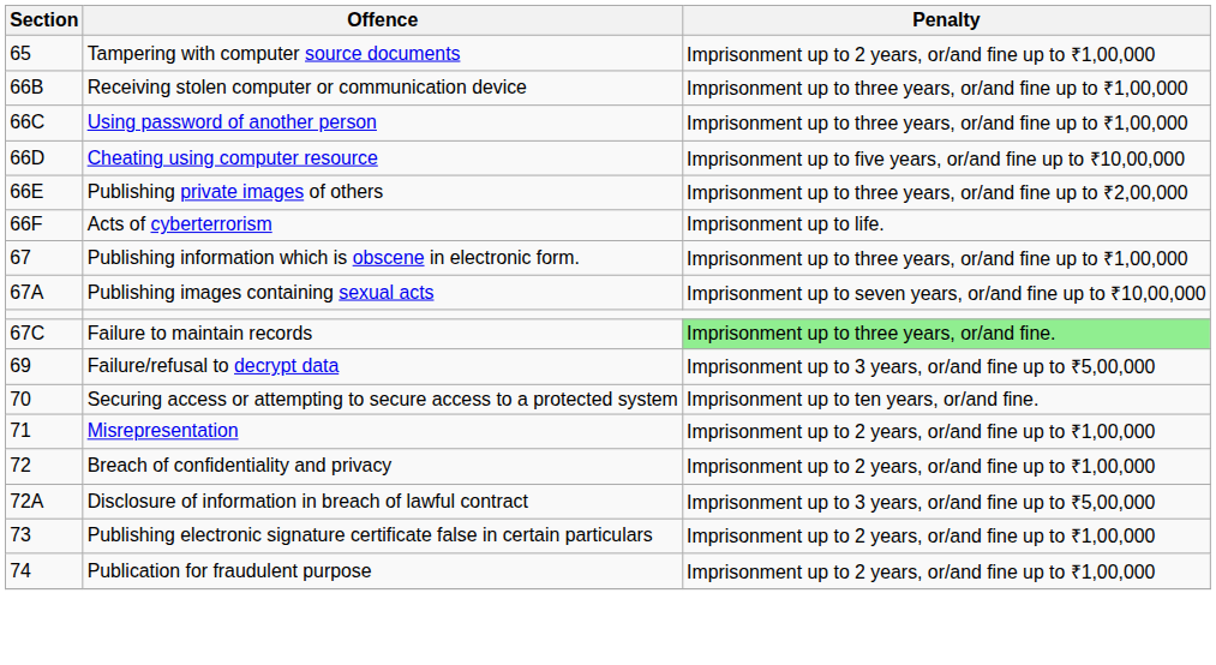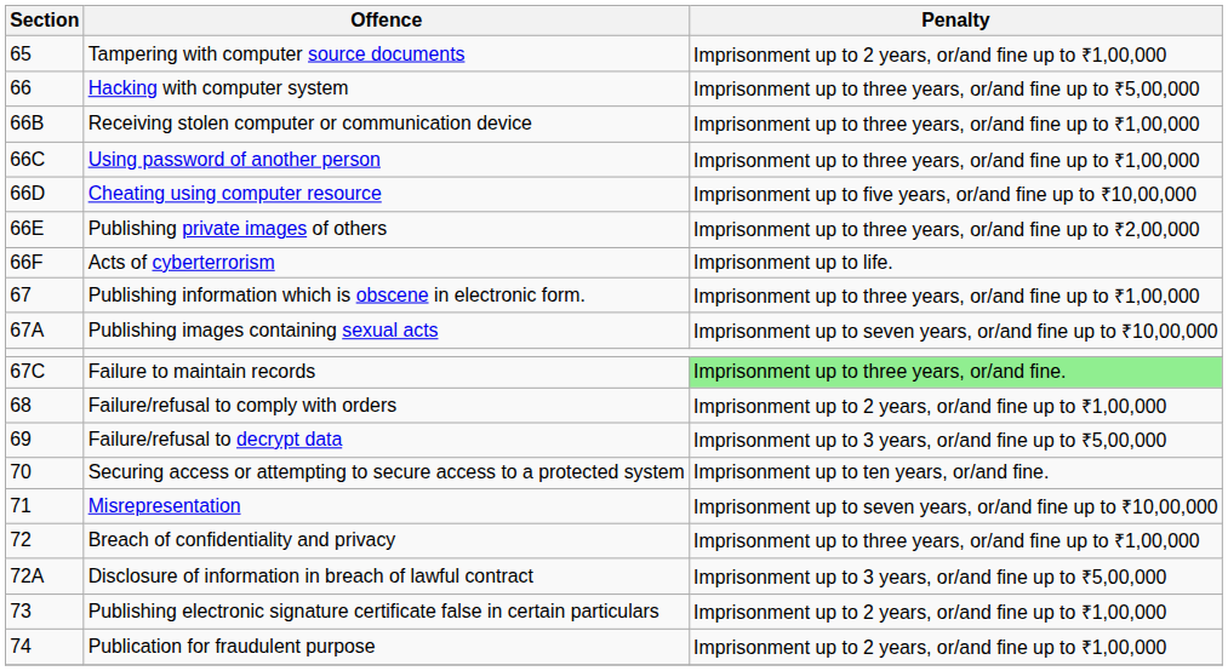 <table class="wikitable">
 <tr>
 <th>Section</th>
 <th>Offence</th>
 <th>Penalty</th>
 </tr>
 <tr>
 <td>65</td>
 <td>Tampering with computer <a href='#'>source documents</a></td>
 <td>Imprisonment up to 2 years, or/and  fine up to ₹1,00,000</td>
+</tr>
+<tr>
+<td>66</td>
+<td><a href='#'>Hacking</a> with computer system</td>
+<td>Imprisonment up to three years, or/and  fine up to ₹5,00,000</td>
 </tr>
 <tr>
 <td>66B</td>
 <td>Receiving stolen computer or communication device</td>
 <td>Imprisonment up to three years, or/and  fine up to ₹1,00,000</td>
 </tr>
 <tr>
 <td>66C</td>
 <td><a href='#'>Using password of another person</a></td>
 <td>Imprisonment up to three years, or/and  fine up to ₹1,00,000</td>
 </tr>
 <tr>
 <td>66D</td>
 <td><a href='#'>Cheating using computer resource</a></td>
 <td>Imprisonment up to five years, or/and  fine up to ₹10,00,000</td>
 </tr>
 <tr>
 <td>66E</td>
 <td>Publishing <a href='#'>private images</a> of others</td>
 <td>Imprisonment up to three years, or/and  fine up to ₹2,00,000</td>
 </tr>
 <tr>
 <td>66F</td>
 <td>Acts of <a href='#'>cyberterrorism</a></td>
 <td>Imprisonment up to life.</td>
 </tr>
 <tr>
 <td>67</td>
 <td>Publishing information which is <a href='#'>obscene</a> in electronic form.</td>
 <td>Imprisonment up to three years, or/and  fine up to ₹1,00,000</td>
 </tr>
 <tr>
 <td>67A</td>
 <td>Publishing images containing <a href='#'>sexual acts</a></td>
 <td>Imprisonment up to seven years, or/and  fine up to ₹10,00,000</td>
 </tr>
 <tr No]] or >
 <td></td>
 </tr>
 <tr>
 <td>67C</td>
 <td>Failure to maintain records</td>
 <td style="background: lightgreen;">Imprisonment up to three years, or/and  fine.</td>
 </tr>
 <tr>
+<td>68</td>
+<td>Failure/refusal to comply with orders</td>
+<td>Imprisonment up to 2 years, or/and  fine up to ₹1,00,000</td>
+</tr>
+<tr>
 <td>69</td>
 <td>Failure/refusal to <a href='#'>decrypt data</a></td>
 <td>Imprisonment up to 3 years, or/and  fine up to ₹5,00,000</td>
 </tr>
 <tr>
 <td>70</td>
 <td>Securing access or attempting to secure access to a protected system</td>
 <td>Imprisonment up to ten years, or/and  fine.</td>
 </tr>
 <tr>
 <td>71</td>
 <td><a href='#'>Misrepresentation</a></td>
-<td>Imprisonment up to 2 years, or/and  fine up to ₹1,00,000</td>
+<td>Imprisonment up to seven years, or/and  fine up to ₹10,00,000</td>
 </tr>
 <tr>
 <td>72</td>
 <td>Breach of confidentiality and privacy</td>
-<td>Imprisonment up to 2 years, or/and  fine up to ₹1,00,000</td>
+<td>Imprisonment up to three years, or/and  fine up to ₹1,00,000</td>
 </tr>
 <tr>
 <td>72A</td>
 <td>Disclosure of information in breach of lawful contract</td>
 <td>Imprisonment up to 3 years, or/and  fine up to ₹5,00,000</td>
 </tr>
 <tr>
 <td>73</td>
 <td>Publishing electronic signature certificate false in certain particulars</td>
 <td>Imprisonment up to 2 years, or/and  fine up to ₹1,00,000</td>
 </tr>
 <tr>
 <td>74</td>
 <td>Publication for fraudulent purpose</td>
 <td>Imprisonment up to 2 years, or/and  fine up to ₹1,00,000</td>
 </tr>
 <tr>
 </tr>
 </table>
